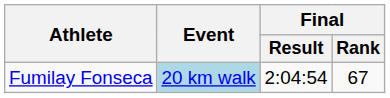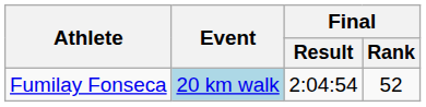 <table class=wikitable style="font-size:90%">
 <tr>
 <th rowspan="2">Athlete</th>
 <th rowspan="2">Event</th>
 <th colspan="2">Final</th>
 </tr>
 <tr style="font-size:95%">
 <th>Result</th>
 <th>Rank</th>
 </tr>
 <tr align=center>
 <td align=left><a href='#'>Fumilay Fonseca</a></td>
 <td align=left style="background: lightblue;"><a href='#'>20 km walk</a></td>
 <td>2:04:54</td>
-<td>67</td>
+<td>52</td>
 </tr>
 </table>
